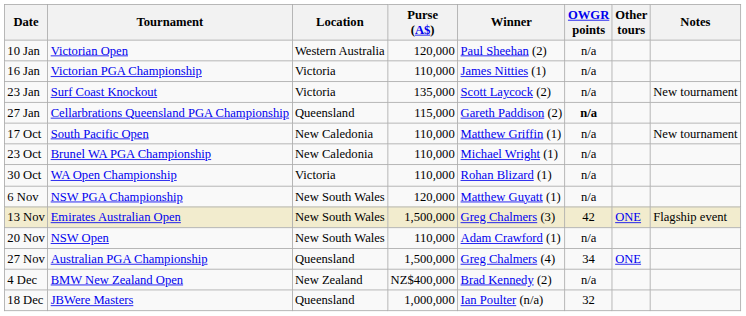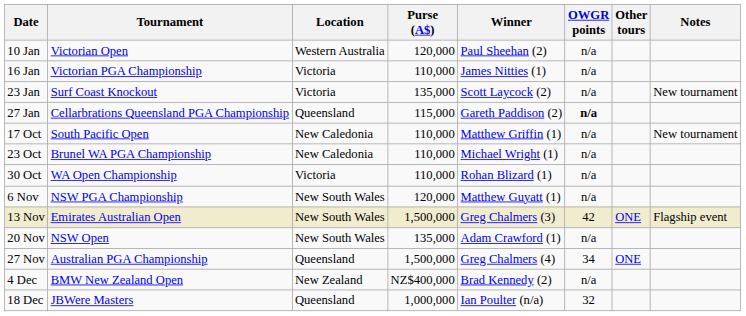 <table class="wikitable" style="font-size:95%">
 <tr>
 <th>Date</th>
 <th>Tournament</th>
 <th>Location</th>
 <th>Purse<br>(<a href='#'>A$</a>)</th>
 <th>Winner</th>
 <th><a href='#'>OWGR</a><br>points</th>
 <th>Other<br>tours</th>
 <th>Notes</th>
 </tr>
 <tr>
 <td>10 Jan</td>
 <td><a href='#'>Victorian Open</a></td>
 <td>Western Australia</td>
 <td align=right>120,000</td>
 <td> <a href='#'>Paul Sheehan</a> (2)</td>
 <td align="center">n/a</td>
 <td></td>
 <td></td>
 </tr>
 <tr>
 <td>16 Jan</td>
 <td><a href='#'>Victorian PGA Championship</a></td>
 <td>Victoria</td>
 <td align=right>110,000</td>
 <td> <a href='#'>James Nitties</a> (1)</td>
 <td align="center">n/a</td>
 <td></td>
 <td></td>
 </tr>
 <tr>
 <td>23 Jan</td>
 <td><a href='#'>Surf Coast Knockout</a></td>
 <td>Victoria</td>
 <td align=right>135,000</td>
 <td> <a href='#'>Scott Laycock</a> (2)</td>
 <td align="center">n/a</td>
 <td></td>
 <td>New tournament</td>
 </tr>
 <tr>
 <td>27 Jan</td>
 <td><a href='#'>Cellarbrations Queensland PGA Championship</a></td>
 <td>Queensland</td>
 <td align=right>115,000</td>
 <td> <a href='#'>Gareth Paddison</a> (2)</td>
 <td align="center"><strong>n/a</strong></td>
 <td></td>
 <td></td>
 </tr>
 <tr>
 <td>17 Oct</td>
 <td><a href='#'>South Pacific Open</a></td>
 <td>New Caledonia</td>
 <td align=right>110,000</td>
 <td> <a href='#'>Matthew Griffin</a> (1)</td>
 <td align="center">n/a</td>
 <td></td>
 <td>New tournament</td>
 </tr>
 <tr>
 <td>23 Oct</td>
 <td><a href='#'>Brunel WA PGA Championship</a></td>
 <td>New Caledonia</td>
 <td align=right>110,000</td>
 <td> <a href='#'>Michael Wright</a> (1)</td>
 <td align="center">n/a</td>
 <td></td>
 <td></td>
 </tr>
 <tr>
 <td>30 Oct</td>
 <td><a href='#'>WA Open Championship</a></td>
 <td>Victoria</td>
 <td align=right>110,000</td>
 <td> <a href='#'>Rohan Blizard</a> (1)</td>
 <td align="center">n/a</td>
 <td></td>
 <td></td>
 </tr>
 <tr>
 <td>6 Nov</td>
 <td><a href='#'>NSW PGA Championship</a></td>
 <td>New South Wales</td>
 <td align=right>120,000</td>
 <td> <a href='#'>Matthew Guyatt</a> (1)</td>
 <td align="center">n/a</td>
 <td></td>
 <td></td>
 </tr>
 <tr style="background:#f2ecce;">
 <td>13 Nov</td>
 <td><a href='#'>Emirates Australian Open</a></td>
 <td>New South Wales</td>
 <td align=right>1,500,000</td>
 <td> <a href='#'>Greg Chalmers</a> (3)</td>
 <td align="center">42</td>
 <td><a href='#'>ONE</a></td>
 <td>Flagship event</td>
 </tr>
 <tr>
 <td>20 Nov</td>
 <td><a href='#'>NSW Open</a></td>
 <td>New South Wales</td>
-<td align=right>110,000</td>
+<td align=right>135,000</td>
 <td> <a href='#'>Adam Crawford</a> (1)</td>
 <td align="center">n/a</td>
 <td></td>
 <td></td>
 </tr>
 <tr>
 <td>27 Nov</td>
 <td><a href='#'>Australian PGA Championship</a></td>
 <td>Queensland</td>
 <td align=right>1,500,000</td>
 <td> <a href='#'>Greg Chalmers</a> (4)</td>
 <td align="center">34</td>
 <td><a href='#'>ONE</a></td>
 <td></td>
 </tr>
 <tr>
 <td>4 Dec</td>
 <td><a href='#'>BMW New Zealand Open</a></td>
 <td>New Zealand</td>
 <td align=right>NZ$400,000</td>
 <td> <a href='#'>Brad Kennedy</a> (2)</td>
 <td align="center">n/a</td>
 <td></td>
 <td></td>
 </tr>
 <tr>
 <td>18 Dec</td>
 <td><a href='#'>JBWere Masters</a></td>
 <td>Queensland</td>
 <td align=right>1,000,000</td>
 <td> <a href='#'>Ian Poulter</a> (n/a)</td>
 <td align="center">32</td>
 <td></td>
 <td></td>
 </tr>
 </table>
